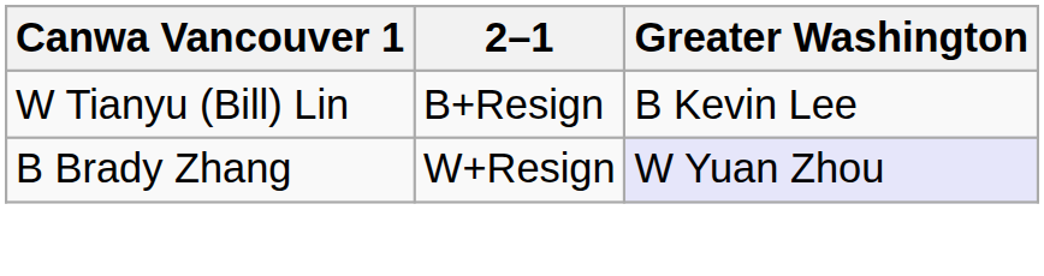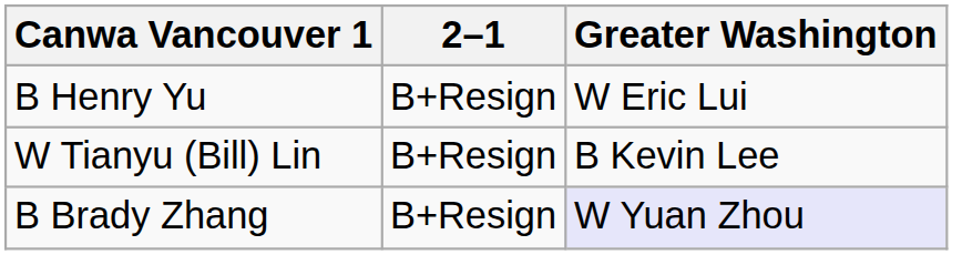 <table class="wikitable">
 <tr>
 <th>Canwa Vancouver 1</th>
 <th>2–1</th>
 <th>Greater Washington</th>
+</tr>
+<tr>
+<td>B Henry Yu</td>
+<td>B+Resign</td>
+<td>W Eric Lui</td>
 </tr>
 <tr>
 <td>W Tianyu (Bill) Lin</td>
 <td>B+Resign</td>
 <td>B Kevin Lee</td>
 </tr>
 <tr>
 <td>B Brady Zhang</td>
-<td>W+Resign</td>
+<td>B+Resign</td>
 <td style="background: lavender;">W Yuan Zhou</td>
 </tr>
 </table>
